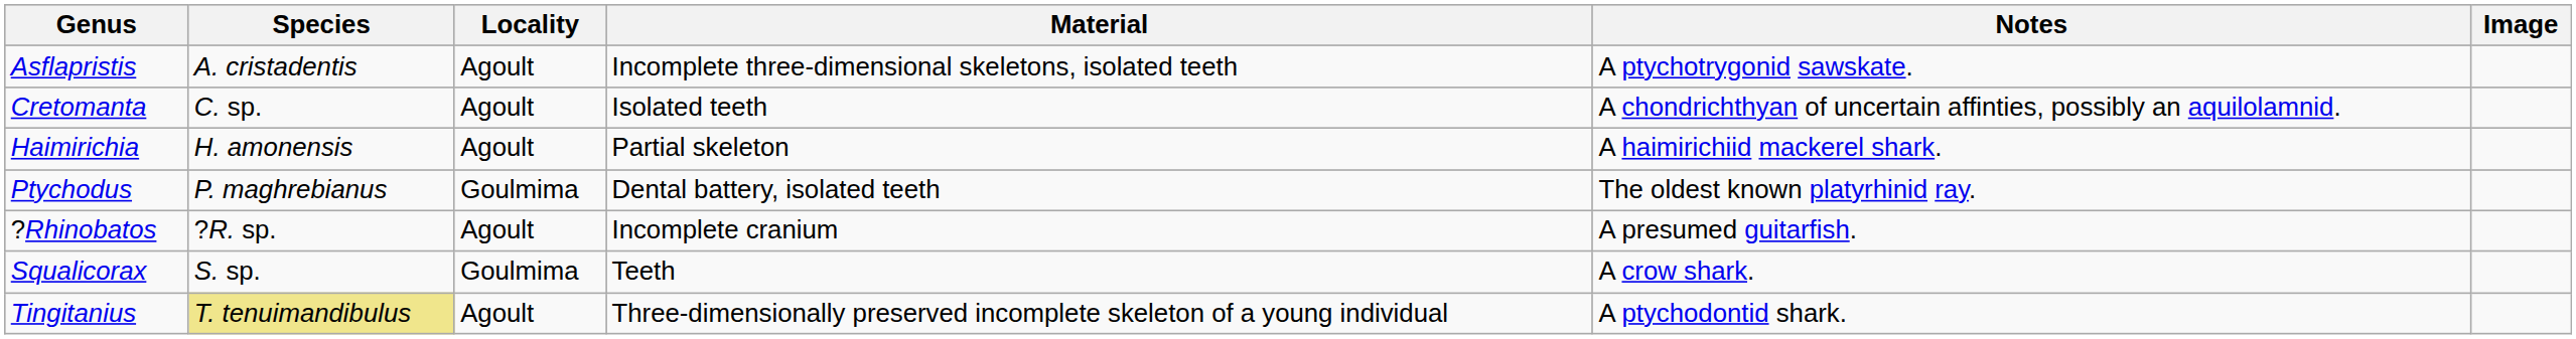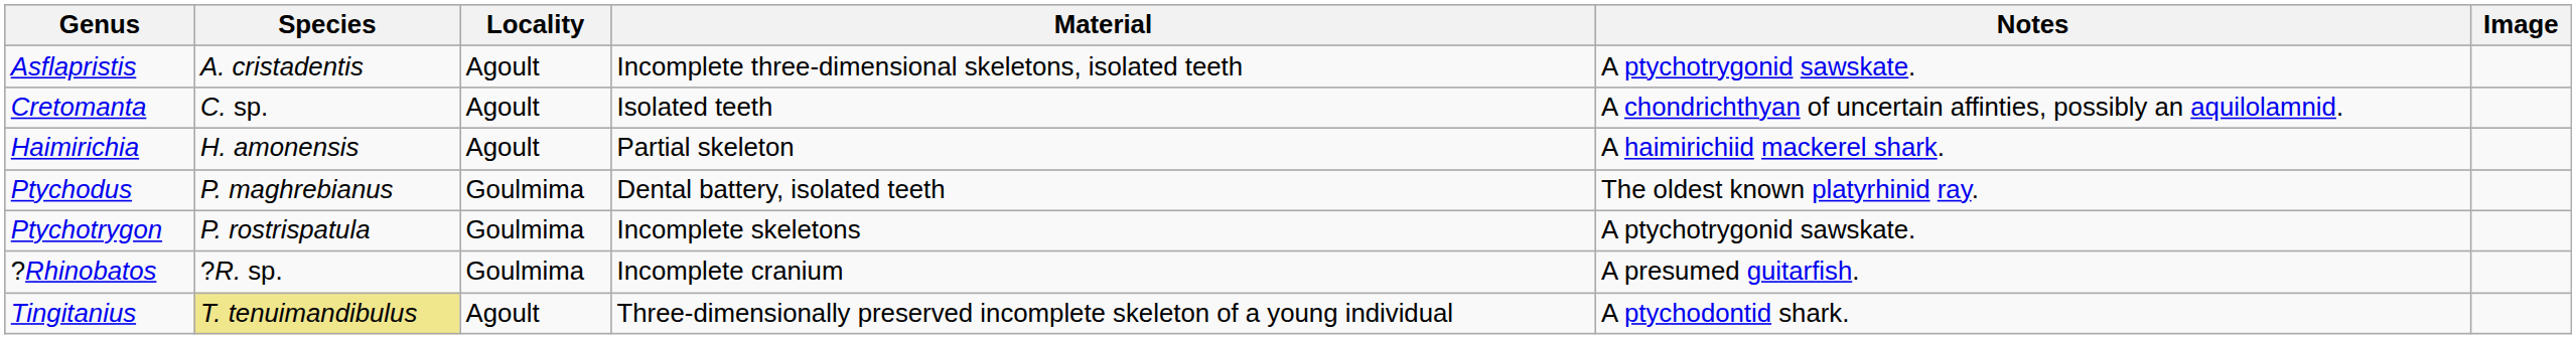 <table class="wikitable" style="margin:auto;width:100%;">
 <tr>
 <th>Genus</th>
 <th>Species</th>
 <th>Locality</th>
 <th>Material</th>
 <th>Notes</th>
 <th>Image</th>
 </tr>
 <tr>
 <td><em><a href='#'>Asflapristis</a></em></td>
 <td><em>A. cristadentis</em></td>
 <td>Agoult</td>
 <td>Incomplete three-dimensional skeletons, isolated teeth</td>
 <td>A <a href='#'>ptychotrygonid</a> <a href='#'>sawskate</a>.</td>
 <td></td>
 </tr>
 <tr>
 <td><em><a href='#'>Cretomanta</a></em></td>
 <td><em>C.</em> sp.</td>
 <td>Agoult</td>
 <td>Isolated teeth</td>
 <td>A <a href='#'>chondrichthyan</a> of uncertain affinties, possibly an <a href='#'>aquilolamnid</a>.</td>
 <td></td>
 </tr>
 <tr>
 <td><em><a href='#'>Haimirichia</a></em></td>
 <td><em>H. amonensis</em></td>
 <td>Agoult</td>
 <td>Partial skeleton</td>
 <td>A <a href='#'>haimirichiid</a> <a href='#'>mackerel shark</a>.</td>
 <td></td>
 </tr>
 <tr>
 <td><em><a href='#'>Ptychodus</a></em></td>
 <td><em>P. maghrebianus</em></td>
 <td>Goulmima</td>
 <td>Dental battery, isolated teeth</td>
 <td>The oldest known <a href='#'>platyrhinid</a> <a href='#'>ray</a>.</td>
 <td></td>
 </tr>
 <tr>
-<td>?<em><a href='#'>Rhinobatos</a></em></td>
-<td>?<em>R.</em> sp.</td>
-<td>Agoult</td>
-<td>Incomplete cranium</td>
-<td>A presumed <a href='#'>guitarfish</a>.</td>
+<td><em><a href='#'>Ptychotrygon</a></em></td>
+<td><em>P. rostrispatula</em></td>
+<td>Goulmima</td>
+<td>Incomplete skeletons</td>
+<td>A ptychotrygonid sawskate.</td>
 <td></td>
 </tr>
 <tr>
-<td><em><a href='#'>Squalicorax</a></em></td>
-<td><em>S.</em> sp.</td>
+<td>?<em><a href='#'>Rhinobatos</a></em></td>
+<td>?<em>R.</em> sp.</td>
 <td>Goulmima</td>
-<td>Teeth</td>
-<td>A <a href='#'>crow shark</a>.</td>
+<td>Incomplete cranium</td>
+<td>A presumed <a href='#'>guitarfish</a>.</td>
 <td></td>
 </tr>
 <tr>
 <td><em><a href='#'>Tingitanius</a></em></td>
 <td style="background: khaki;"><em>T. tenuimandibulus</em></td>
 <td>Agoult</td>
 <td>Three-dimensionally preserved incomplete skeleton of a young individual</td>
 <td>A <a href='#'>ptychodontid</a> shark.</td>
 <td></td>
 </tr>
 </table>
